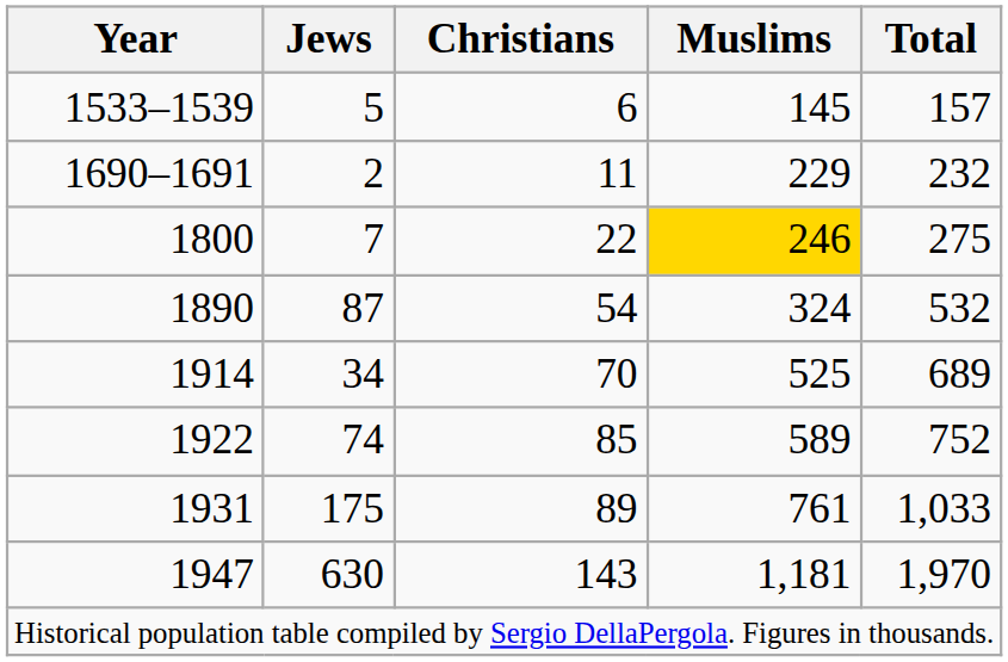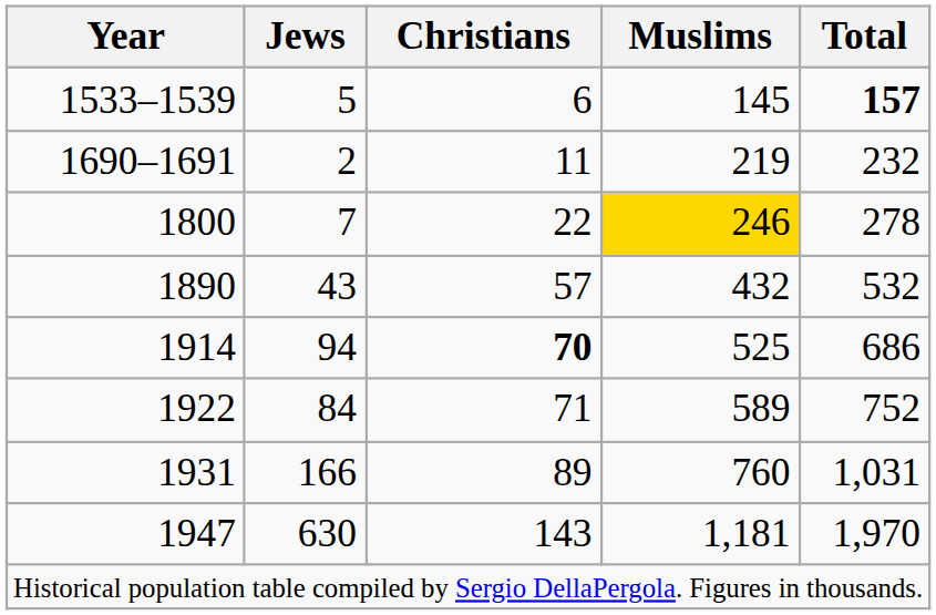 <table class="wikitable" style="text-align:right; margin-left:60px; float:right">
 <tr>
 <th>Year</th>
 <th>Jews</th>
 <th>Christians</th>
 <th>Muslims</th>
 <th>Total</th>
 </tr>
 <tr>
 <td>1533–1539</td>
 <td>5</td>
 <td>6</td>
 <td>145</td>
-<td>157</td>
+<td><strong>157</strong></td>
 </tr>
 <tr>
 <td>1690–1691</td>
 <td>2</td>
 <td>11</td>
-<td>229</td>
+<td>219</td>
 <td>232</td>
 </tr>
 <tr>
 <td>1800</td>
 <td>7</td>
 <td>22</td>
 <td style="background: gold;">246</td>
-<td>275</td>
+<td>278</td>
 </tr>
 <tr>
 <td>1890</td>
-<td>87</td>
-<td>54</td>
-<td>324</td>
+<td>43</td>
+<td>57</td>
+<td>432</td>
 <td>532</td>
 </tr>
 <tr>
 <td>1914</td>
-<td>34</td>
-<td>70</td>
+<td>94</td>
+<td><strong>70</strong></td>
 <td>525</td>
-<td>689</td>
+<td>686</td>
 </tr>
 <tr>
 <td>1922</td>
-<td>74</td>
-<td>85</td>
+<td>84</td>
+<td>71</td>
 <td>589</td>
 <td>752</td>
 </tr>
 <tr>
 <td>1931</td>
-<td>175</td>
+<td>166</td>
 <td>89</td>
-<td>761</td>
-<td>1,033</td>
+<td>760</td>
+<td>1,031</td>
 </tr>
 <tr>
 <td>1947</td>
 <td>630</td>
 <td>143</td>
 <td>1,181</td>
 <td>1,970</td>
 </tr>
 <tr class="sortbottom">
 <td colspan="7" span style="font-size:70%; text-align:left;">Historical population table compiled by <a href='#'>Sergio DellaPergola</a>. Figures in thousands.</td>
 </tr>
 </table>
